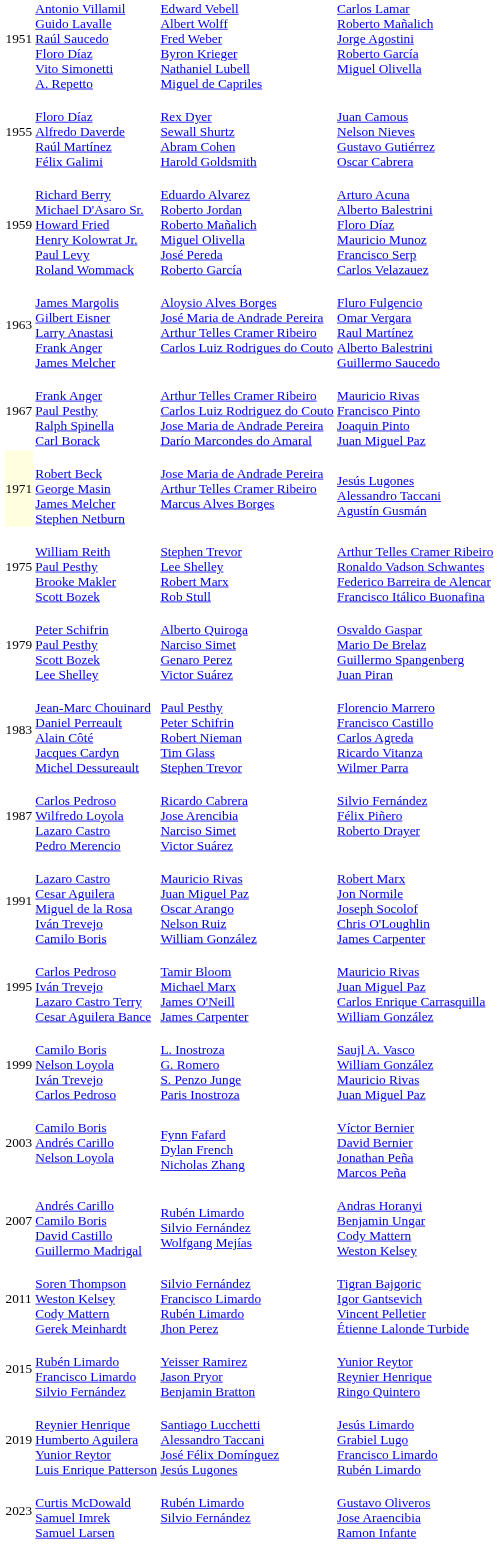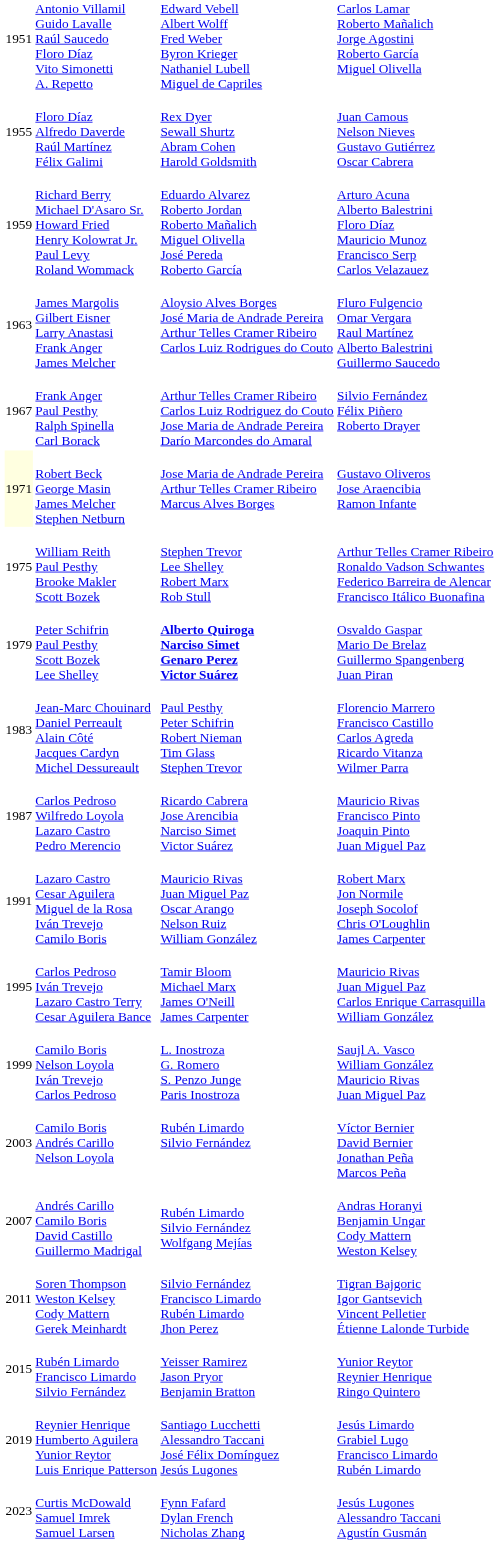 <table>
 <tr>
 <td>1951</td>
 <td><br><a href='#'>Antonio Villamil</a><br><a href='#'>Guido Lavalle</a><br><a href='#'>Raúl Saucedo</a><br><a href='#'>Floro Díaz</a><br><a href='#'>Vito Simonetti</a><br><a href='#'>A. Repetto</a></td>
 <td><br><a href='#'>Edward Vebell</a><br><a href='#'>Albert Wolff</a><br><a href='#'>Fred Weber</a><br><a href='#'>Byron Krieger</a><br><a href='#'>Nathaniel Lubell</a><br><a href='#'>Miguel de Capriles</a></td>
 <td valign=top><br><a href='#'>Carlos Lamar</a><br><a href='#'>Roberto Mañalich</a><br><a href='#'>Jorge Agostini</a><br><a href='#'>Roberto García</a><br><a href='#'>Miguel Olivella</a></td>
 </tr>
 <tr>
 <td>1955</td>
 <td><br><a href='#'>Floro Díaz</a><br><a href='#'>Alfredo Daverde</a><br><a href='#'>Raúl Martínez</a><br><a href='#'>Félix Galimi</a></td>
 <td><br><a href='#'>Rex Dyer</a><br><a href='#'>Sewall Shurtz</a><br><a href='#'>Abram Cohen</a><br><a href='#'>Harold Goldsmith</a></td>
 <td><br><a href='#'>Juan Camous</a><br><a href='#'>Nelson Nieves</a><br><a href='#'>Gustavo Gutiérrez</a><br><a href='#'>Oscar Cabrera</a></td>
 </tr>
 <tr>
 <td>1959</td>
 <td><br><a href='#'>Richard Berry</a><br><a href='#'>Michael D'Asaro Sr.</a><br><a href='#'>Howard Fried</a><br><a href='#'>Henry Kolowrat Jr.</a><br><a href='#'>Paul Levy</a><br><a href='#'>Roland Wommack</a></td>
 <td><br><a href='#'>Eduardo Alvarez</a><br><a href='#'>Roberto Jordan</a><br><a href='#'>Roberto Mañalich</a><br><a href='#'>Miguel Olivella</a><br><a href='#'>José Pereda</a><br><a href='#'>Roberto García</a></td>
 <td><br><a href='#'>Arturo Acuna</a><br><a href='#'>Alberto Balestrini</a><br><a href='#'>Floro Díaz</a><br><a href='#'>Mauricio Munoz</a><br><a href='#'>Francisco Serp</a><br><a href='#'>Carlos Velazauez</a></td>
 </tr>
 <tr>
 <td>1963</td>
 <td><br><a href='#'>James Margolis</a><br><a href='#'>Gilbert Eisner</a><br><a href='#'>Larry Anastasi</a><br><a href='#'>Frank Anger</a><br><a href='#'>James Melcher</a></td>
 <td valign=top><br><a href='#'>Aloysio Alves Borges</a><br><a href='#'>José Maria de Andrade Pereira</a><br><a href='#'>Arthur Telles Cramer Ribeiro</a><br><a href='#'>Carlos Luiz Rodrigues do Couto</a></td>
 <td><br><a href='#'>Fluro Fulgencio</a><br><a href='#'>Omar Vergara</a><br><a href='#'>Raul Martínez</a><br><a href='#'>Alberto Balestrini</a><br><a href='#'>Guillermo Saucedo</a></td>
 </tr>
 <tr>
 <td>1967</td>
 <td><br><a href='#'>Frank Anger</a><br><a href='#'>Paul Pesthy</a><br><a href='#'>Ralph Spinella</a><br><a href='#'>Carl Borack</a></td>
 <td><br><a href='#'>Arthur Telles Cramer Ribeiro</a><br><a href='#'>Carlos Luiz Rodriguez do Couto</a><br><a href='#'>Jose Maria de Andrade Pereira</a><br><a href='#'>Darío Marcondes do  Amaral</a></td>
-<td><br><a href='#'>Mauricio Rivas</a><br><a href='#'>Francisco Pinto</a><br><a href='#'>Joaquin Pinto</a><br><a href='#'>Juan Miguel Paz</a></td>
+<td valign=top><br><a href='#'>Silvio Fernández</a><br><a href='#'>Félix Piñero</a><br><a href='#'>Roberto Drayer</a></td>
 </tr>
 <tr>
 <td style="background: lightyellow;">1971</td>
 <td><br><a href='#'>Robert Beck</a><br><a href='#'>George Masin</a><br><a href='#'>James Melcher</a><br><a href='#'>Stephen Netburn</a></td>
 <td valign=top><br><a href='#'>Jose Maria de Andrade Pereira</a><br><a href='#'>Arthur Telles Cramer Ribeiro</a><br><a href='#'>Marcus Alves Borges</a></td>
-<td><br><a href='#'>Jesús Lugones</a><br><a href='#'>Alessandro Taccani</a><br><a href='#'>Agustín Gusmán</a></td>
+<td valign=top><br><a href='#'>Gustavo Oliveros</a><br><a href='#'>Jose Araencibia</a><br><a href='#'>Ramon Infante</a></td>
 </tr>
 <tr>
 <td>1975</td>
 <td><br><a href='#'>William Reith</a><br><a href='#'>Paul Pesthy</a><br><a href='#'>Brooke Makler</a><br><a href='#'>Scott Bozek</a></td>
 <td><br><a href='#'>Stephen Trevor</a><br><a href='#'>Lee Shelley</a><br><a href='#'>Robert Marx</a><br><a href='#'>Rob Stull</a></td>
 <td><br><a href='#'>Arthur Telles Cramer Ribeiro</a><br><a href='#'>Ronaldo Vadson Schwantes</a><br><a href='#'>Federico Barreira de Alencar</a><br><a href='#'>Francisco Itálico Buonafina</a></td>
 </tr>
 <tr>
 <td>1979</td>
 <td><br><a href='#'>Peter Schifrin</a><br><a href='#'>Paul Pesthy</a><br><a href='#'>Scott Bozek</a><br><a href='#'>Lee Shelley</a></td>
-<td><br><a href='#'>Alberto Quiroga</a><br><a href='#'>Narciso Simet</a><br><a href='#'>Genaro Perez</a><br><a href='#'>Victor Suárez</a></td>
+<td><strong><br><a href='#'>Alberto Quiroga</a><br><a href='#'>Narciso Simet</a><br><a href='#'>Genaro Perez</a><br><a href='#'>Victor Suárez</a></strong></td>
 <td><br><a href='#'>Osvaldo Gaspar</a><br><a href='#'>Mario De Brelaz</a><br><a href='#'>Guillermo Spangenberg</a><br><a href='#'>Juan Piran</a></td>
 </tr>
 <tr>
 <td>1983</td>
 <td><br><a href='#'>Jean-Marc Chouinard</a><br><a href='#'>Daniel Perreault</a><br><a href='#'>Alain Côté</a><br><a href='#'>Jacques Cardyn</a><br><a href='#'>Michel Dessureault</a></td>
 <td><br><a href='#'>Paul Pesthy</a><br><a href='#'>Peter Schifrin</a><br><a href='#'>Robert Nieman</a><br><a href='#'>Tim Glass</a><br><a href='#'>Stephen Trevor</a></td>
 <td><br><a href='#'>Florencio Marrero</a><br><a href='#'>Francisco Castillo</a><br><a href='#'>Carlos Agreda</a><br><a href='#'>Ricardo Vitanza</a><br><a href='#'>Wilmer Parra</a></td>
 </tr>
 <tr>
 <td>1987</td>
 <td><br><a href='#'>Carlos Pedroso</a><br><a href='#'>Wilfredo Loyola</a><br><a href='#'>Lazaro Castro</a><br><a href='#'>Pedro Merencio</a></td>
 <td><br><a href='#'>Ricardo Cabrera</a><br><a href='#'>Jose Arencibia</a><br><a href='#'>Narciso Simet</a><br><a href='#'>Victor Suárez</a></td>
-<td valign=top><br><a href='#'>Silvio Fernández</a><br><a href='#'>Félix Piñero</a><br><a href='#'>Roberto Drayer</a></td>
+<td><br><a href='#'>Mauricio Rivas</a><br><a href='#'>Francisco Pinto</a><br><a href='#'>Joaquin Pinto</a><br><a href='#'>Juan Miguel Paz</a></td>
 </tr>
 <tr>
 <td>1991</td>
 <td><br><a href='#'>Lazaro Castro</a><br><a href='#'>Cesar Aguilera</a><br><a href='#'>Miguel de la Rosa</a><br><a href='#'>Iván Trevejo</a><br><a href='#'>Camilo Boris</a></td>
 <td><br><a href='#'>Mauricio Rivas</a><br><a href='#'>Juan Miguel Paz</a><br><a href='#'>Oscar Arango</a><br><a href='#'>Nelson Ruiz</a><br><a href='#'>William González</a></td>
 <td><br><a href='#'>Robert Marx</a><br><a href='#'>Jon Normile</a><br><a href='#'>Joseph Socolof</a><br><a href='#'>Chris O'Loughlin</a><br><a href='#'>James Carpenter</a></td>
 </tr>
 <tr>
 <td>1995</td>
 <td><br><a href='#'>Carlos Pedroso</a><br><a href='#'>Iván Trevejo</a><br><a href='#'>Lazaro Castro Terry</a><br><a href='#'>Cesar Aguilera Bance</a></td>
 <td><br><a href='#'>Tamir Bloom</a><br><a href='#'>Michael Marx</a><br><a href='#'>James O'Neill</a><br><a href='#'>James Carpenter</a></td>
 <td><br><a href='#'>Mauricio Rivas</a><br><a href='#'>Juan Miguel Paz</a><br><a href='#'>Carlos Enrique Carrasquilla</a><br><a href='#'>William González</a></td>
 </tr>
 <tr>
 <td>1999</td>
 <td><br><a href='#'>Camilo Boris</a><br><a href='#'>Nelson Loyola</a><br><a href='#'>Iván Trevejo</a><br><a href='#'>Carlos Pedroso</a></td>
 <td><br><a href='#'>L. Inostroza</a><br><a href='#'>G. Romero</a><br><a href='#'>S. Penzo Junge</a><br><a href='#'>Paris Inostroza</a></td>
 <td><br><a href='#'>Saujl A. Vasco</a><br><a href='#'>William González</a><br><a href='#'>Mauricio Rivas</a><br><a href='#'>Juan Miguel Paz</a></td>
 </tr>
 <tr>
 <td>2003</td>
 <td valign=top><br><a href='#'>Camilo Boris</a><br><a href='#'>Andrés Carillo</a><br><a href='#'>Nelson Loyola</a></td>
-<td><br><a href='#'>Fynn Fafard</a><br><a href='#'>Dylan French</a><br><a href='#'>Nicholas Zhang</a></td>
+<td valign=top><br><a href='#'>Rubén Limardo</a><br><a href='#'>Silvio Fernández</a></td>
 <td><br><a href='#'>Víctor Bernier</a><br><a href='#'>David Bernier</a><br><a href='#'>Jonathan Peña</a><br><a href='#'>Marcos Peña</a></td>
 </tr>
 <tr>
 <td>2007</td>
 <td><br><a href='#'>Andrés Carillo</a><br><a href='#'>Camilo Boris</a><br><a href='#'>David Castillo</a><br><a href='#'>Guillermo Madrigal</a></td>
 <td><br><a href='#'>Rubén Limardo</a><br><a href='#'>Silvio Fernández</a><br><a href='#'>Wolfgang Mejías</a></td>
 <td><br><a href='#'>Andras Horanyi</a><br><a href='#'>Benjamin Ungar</a><br><a href='#'>Cody Mattern</a><br><a href='#'>Weston Kelsey</a></td>
 </tr>
 <tr>
 <td>2011<br></td>
 <td><br><a href='#'>Soren Thompson</a><br><a href='#'>Weston Kelsey</a><br><a href='#'>Cody Mattern</a><br><a href='#'>Gerek Meinhardt</a></td>
 <td><br><a href='#'>Silvio Fernández</a><br><a href='#'>Francisco Limardo</a><br><a href='#'>Rubén Limardo</a><br><a href='#'>Jhon Perez</a></td>
 <td><br><a href='#'>Tigran Bajgoric</a><br><a href='#'>Igor Gantsevich</a><br><a href='#'>Vincent Pelletier</a><br><a href='#'>Étienne Lalonde Turbide</a></td>
 </tr>
 <tr>
 <td>2015<br></td>
 <td><br><a href='#'>Rubén Limardo</a><br><a href='#'>Francisco Limardo</a><br><a href='#'>Silvio Fernández</a></td>
 <td><br><a href='#'>Yeisser Ramirez</a><br><a href='#'>Jason Pryor</a><br><a href='#'>Benjamin Bratton</a></td>
 <td><br><a href='#'>Yunior Reytor</a><br><a href='#'>Reynier Henrique</a><br><a href='#'>Ringo Quintero</a></td>
 </tr>
 <tr>
 <td>2019<br></td>
 <td><br><a href='#'>Reynier Henrique</a><br><a href='#'>Humberto Aguilera</a><br><a href='#'>Yunior Reytor</a><br><a href='#'>Luis Enrique Patterson</a></td>
 <td><br><a href='#'>Santiago Lucchetti</a><br><a href='#'>Alessandro Taccani</a><br><a href='#'>José Félix Domínguez</a><br><a href='#'>Jesús Lugones</a></td>
 <td><br><a href='#'>Jesús Limardo</a><br><a href='#'>Grabiel Lugo</a><br><a href='#'>Francisco Limardo</a><br><a href='#'>Rubén Limardo</a></td>
 </tr>
 <tr>
 <td>2023<br></td>
 <td><br><a href='#'>Curtis McDowald</a><br><a href='#'>Samuel Imrek</a><br><a href='#'>Samuel Larsen</a></td>
-<td valign=top><br><a href='#'>Rubén Limardo</a><br><a href='#'>Silvio Fernández</a></td>
-<td valign=top><br><a href='#'>Gustavo Oliveros</a><br><a href='#'>Jose Araencibia</a><br><a href='#'>Ramon Infante</a></td>
+<td><br><a href='#'>Fynn Fafard</a><br><a href='#'>Dylan French</a><br><a href='#'>Nicholas Zhang</a></td>
+<td><br><a href='#'>Jesús Lugones</a><br><a href='#'>Alessandro Taccani</a><br><a href='#'>Agustín Gusmán</a></td>
 </tr>
 </table>
